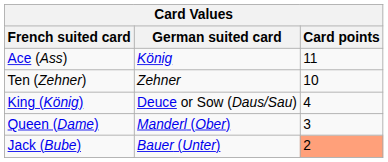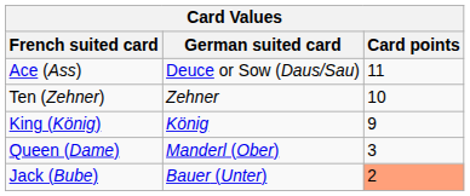 <table class="wikitable sortable">
 <tr>
 <th colspan="5">Card Values</th>
 </tr>
 <tr>
 <th>French suited card</th>
 <th>German suited card</th>
 <th>Card points</th>
 </tr>
 <tr>
 <td><a href='#'>Ace</a> (<em>Ass</em>)</td>
-<td><a href='#'><em>König</em></a></td>
+<td><a href='#'>Deuce</a> or Sow (<em>Daus/Sau</em>)</td>
 <td>11</td>
 </tr>
 <tr>
 <td>Ten (<em>Zehner</em>)</td>
 <td><em>Zehner</em></td>
 <td>10</td>
 </tr>
 <tr>
 <td><a href='#'>King (<em>König</em>)</a></td>
-<td><a href='#'>Deuce</a> or Sow (<em>Daus/Sau</em>)</td>
-<td>4</td>
+<td><a href='#'><em>König</em></a></td>
+<td>9</td>
 </tr>
 <tr>
 <td><a href='#'>Queen (<em>Dame</em>)</a></td>
 <td><a href='#'><em>Manderl</em> (<em>Ober</em>)</a></td>
 <td>3</td>
 </tr>
 <tr>
 <td><a href='#'>Jack (<em>Bube</em>)</a></td>
 <td><a href='#'><em>Bauer</em> (<em>Unter</em>)</a></td>
 <td style="background: lightsalmon;">2</td>
 </tr>
 </table>
